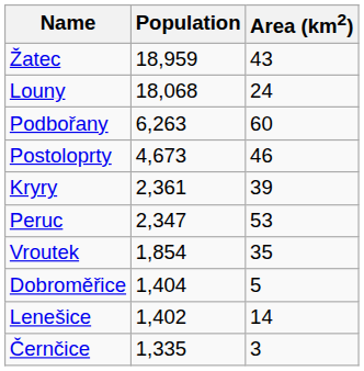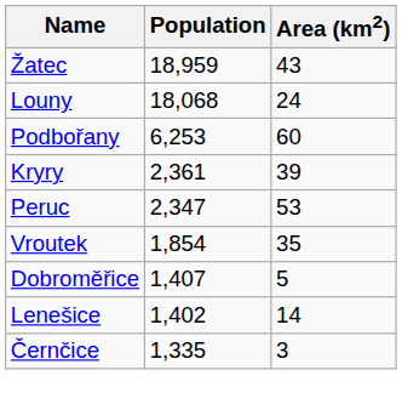 <table class="wikitable sortable">
 <tr>
 <th>Name</th>
 <th>Population</th>
 <th>Area (km<sup>2</sup>)</th>
 </tr>
 <tr>
 <td><a href='#'>Žatec</a></td>
 <td>18,959</td>
 <td>43</td>
 </tr>
 <tr>
 <td><a href='#'>Louny</a></td>
 <td>18,068</td>
 <td>24</td>
 </tr>
 <tr>
 <td><a href='#'>Podbořany</a></td>
-<td>6,263</td>
+<td>6,253</td>
 <td>60</td>
-</tr>
-<tr>
-<td><a href='#'>Postoloprty</a></td>
-<td>4,673</td>
-<td>46</td>
 </tr>
 <tr>
 <td><a href='#'>Kryry</a></td>
 <td>2,361</td>
 <td>39</td>
 </tr>
 <tr>
 <td><a href='#'>Peruc</a></td>
 <td>2,347</td>
 <td>53</td>
 </tr>
 <tr>
 <td><a href='#'>Vroutek</a></td>
 <td>1,854</td>
 <td>35</td>
 </tr>
 <tr>
 <td><a href='#'>Dobroměřice</a></td>
-<td>1,404</td>
+<td>1,407</td>
 <td>5</td>
 </tr>
 <tr>
 <td><a href='#'>Lenešice</a></td>
 <td>1,402</td>
 <td>14</td>
 </tr>
 <tr>
 <td><a href='#'>Černčice</a></td>
 <td>1,335</td>
 <td>3</td>
 </tr>
 </table>
